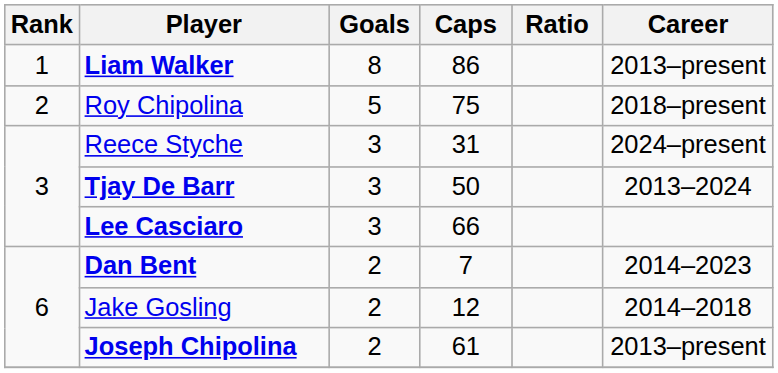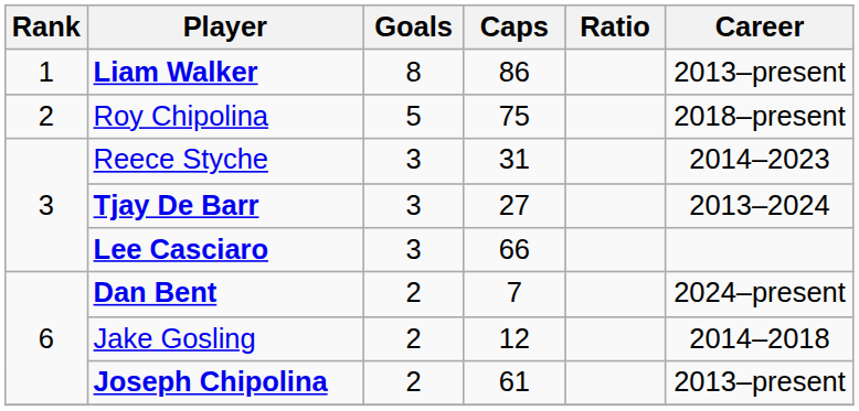 <table class="wikitable sortable" style="text-align:center;">
 <tr>
 <th width=30px>Rank</th>
 <th style="width:150px;">Player</th>
 <th width=50px>Goals</th>
 <th width=50px>Caps</th>
 <th width=50px>Ratio</th>
 <th style="width:100px;">Career</th>
 </tr>
 <tr>
 <td>1</td>
 <td align="left"><strong><a href='#'>Liam Walker</a></strong></td>
 <td>8</td>
 <td>86</td>
 <td></td>
 <td>2013–present</td>
 </tr>
 <tr>
 <td rowspan="1">2</td>
 <td align="left"><a href='#'>Roy Chipolina</a></td>
 <td>5</td>
 <td>75</td>
 <td></td>
 <td>2018–present</td>
 </tr>
 <tr>
 <td rowspan="3">3</td>
 <td align="left"><a href='#'>Reece Styche</a></td>
 <td>3</td>
 <td>31</td>
 <td></td>
-<td>2024–present</td>
+<td>2014–2023</td>
 </tr>
 <tr>
 <td align="left"><strong><a href='#'>Tjay De Barr</a></strong></td>
 <td>3</td>
-<td>50</td>
+<td>27</td>
 <td></td>
 <td>2013–2024</td>
 </tr>
 <tr>
 <td align="left"><strong><a href='#'>Lee Casciaro</a></strong></td>
 <td>3</td>
 <td>66</td>
 <td></td>
 <td></td>
 </tr>
 <tr>
 <td rowspan="3">6</td>
 <td align="left"><strong><a href='#'>Dan Bent</a></strong></td>
 <td>2</td>
 <td>7</td>
 <td></td>
-<td>2014–2023</td>
+<td>2024–present</td>
 </tr>
 <tr>
 <td align="left"><a href='#'>Jake Gosling</a></td>
 <td>2</td>
 <td>12</td>
 <td></td>
 <td>2014–2018</td>
 </tr>
 <tr>
 <td align="left"><strong><a href='#'>Joseph Chipolina</a></strong></td>
 <td>2</td>
 <td>61</td>
 <td></td>
 <td>2013–present</td>
 </tr>
 <tr>
 </tr>
 </table>
